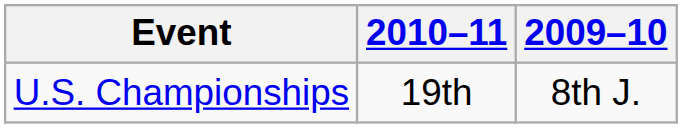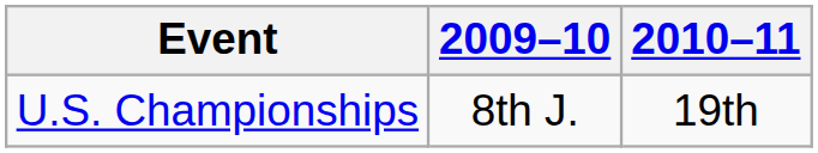 <table class="wikitable" style="text-align:center">
 <tr>
 <th>Event</th>
+<th><a href='#'>2009–10</a></th>
 <th><a href='#'>2010–11</a></th>
-<th><a href='#'>2009–10</a></th>
 </tr>
 <tr>
 <td align=left><a href='#'>U.S. Championships</a></td>
+<td>8th J.</td>
 <td>19th</td>
-<td>8th J.</td>
 </tr>
 </table>
